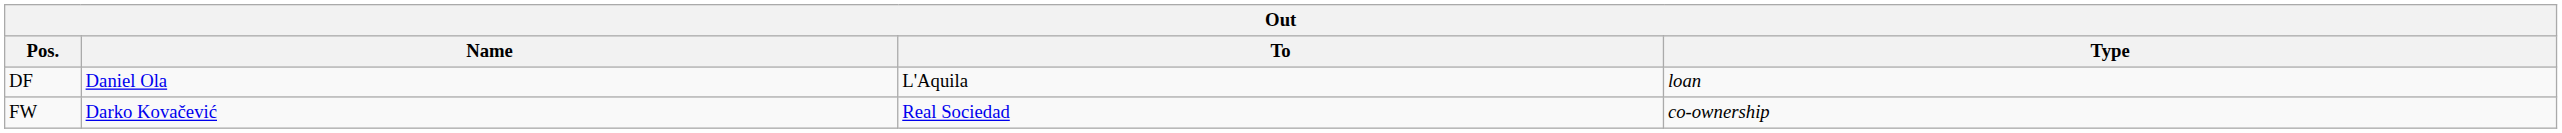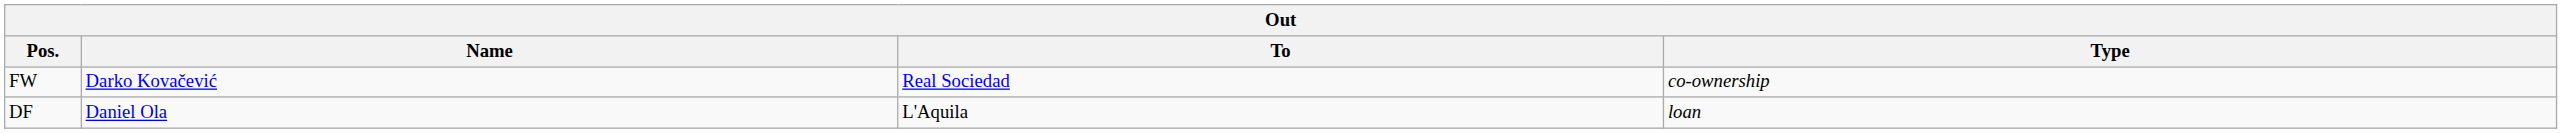 <table class="wikitable" style="font-size:90%;width:99%;">
 <tr>
 <th colspan="4">Out</th>
 </tr>
 <tr>
 <th width=3%>Pos.</th>
 <th width=32%>Name</th>
 <th width=30%>To</th>
 <th width=35%>Type</th>
 </tr>
 <tr>
+<td>FW</td>
+<td><a href='#'>Darko Kovačević</a></td>
+<td><a href='#'>Real Sociedad</a></td>
+<td><em>co-ownership</em></td>
+</tr>
+<tr>
 <td>DF</td>
 <td><a href='#'>Daniel Ola</a></td>
 <td>L'Aquila</td>
 <td><em>loan</em></td>
 </tr>
-<tr>
-<td>FW</td>
-<td><a href='#'>Darko Kovačević</a></td>
-<td><a href='#'>Real Sociedad</a></td>
-<td><em>co-ownership</em></td>
-</tr>
 </table>
